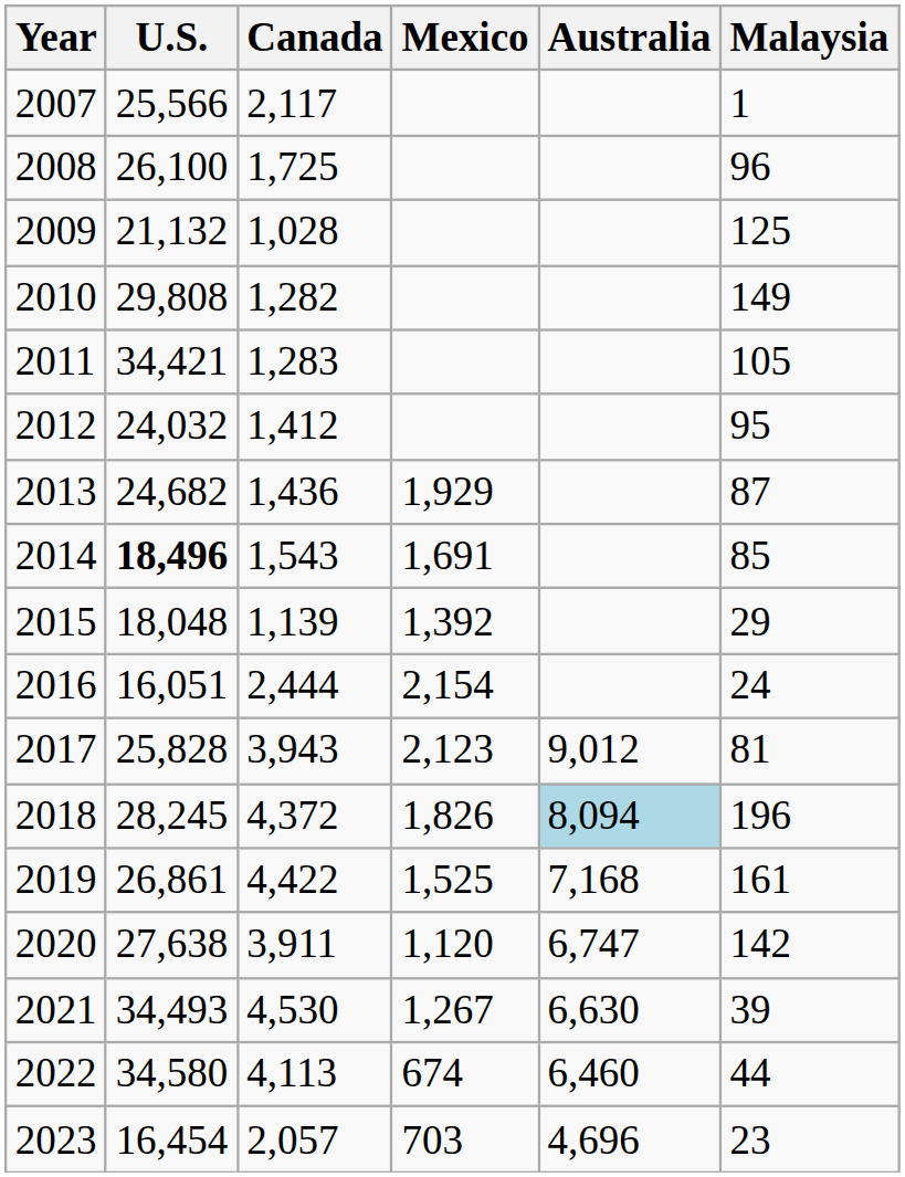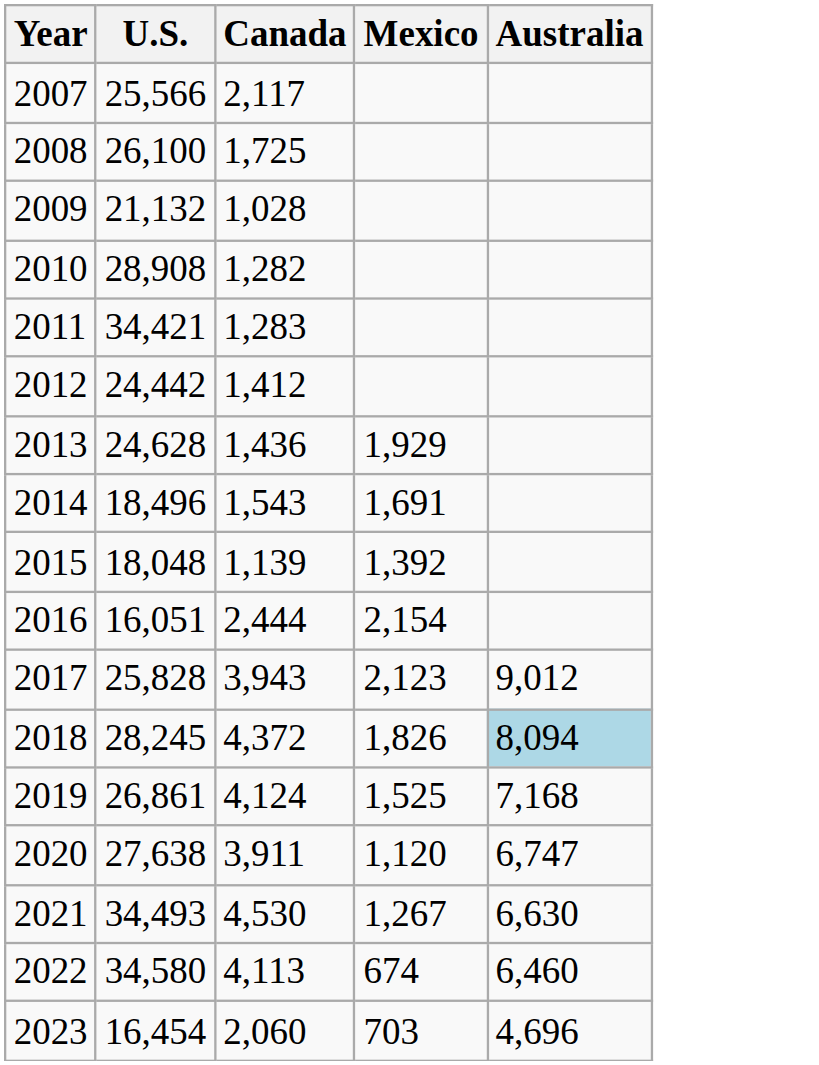 <table class="wikitable">
 <tr>
 <th>Year</th>
 <th>U.S.</th>
 <th>Canada</th>
 <th>Mexico</th>
 <th>Australia</th>
-<th>Malaysia</th>
 </tr>
 <tr>
 <td>2007</td>
 <td>25,566</td>
 <td>2,117</td>
 <td></td>
 <td></td>
-<td>1</td>
 </tr>
 <tr>
 <td>2008</td>
 <td>26,100</td>
 <td>1,725</td>
 <td></td>
 <td></td>
-<td>96</td>
 </tr>
 <tr>
 <td>2009</td>
 <td>21,132</td>
 <td>1,028</td>
 <td></td>
 <td></td>
-<td>125</td>
 </tr>
 <tr>
 <td>2010</td>
-<td>29,808</td>
+<td>28,908</td>
 <td>1,282</td>
 <td></td>
 <td></td>
-<td>149</td>
 </tr>
 <tr>
 <td>2011</td>
 <td>34,421</td>
 <td>1,283</td>
 <td></td>
 <td></td>
-<td>105</td>
 </tr>
 <tr>
 <td>2012</td>
-<td>24,032</td>
+<td>24,442</td>
 <td>1,412</td>
 <td></td>
 <td></td>
-<td>95</td>
 </tr>
 <tr>
 <td>2013</td>
-<td>24,682</td>
+<td>24,628</td>
 <td>1,436</td>
 <td>1,929</td>
 <td></td>
-<td>87</td>
 </tr>
 <tr>
 <td>2014</td>
-<td><strong>18,496</strong></td>
+<td>18,496</td>
 <td>1,543</td>
 <td>1,691</td>
 <td></td>
-<td>85</td>
 </tr>
 <tr>
 <td>2015</td>
 <td>18,048</td>
 <td>1,139</td>
 <td>1,392</td>
 <td></td>
-<td>29</td>
 </tr>
 <tr>
 <td>2016</td>
 <td>16,051</td>
 <td>2,444</td>
 <td>2,154</td>
 <td></td>
-<td>24</td>
 </tr>
 <tr>
 <td>2017</td>
 <td>25,828</td>
 <td>3,943</td>
 <td>2,123</td>
 <td>9,012</td>
-<td>81</td>
 </tr>
 <tr>
 <td>2018</td>
 <td>28,245</td>
 <td>4,372</td>
 <td>1,826</td>
 <td style="background: lightblue;">8,094</td>
-<td>196</td>
 </tr>
 <tr>
 <td>2019</td>
 <td>26,861</td>
-<td>4,422</td>
+<td>4,124</td>
 <td>1,525</td>
 <td>7,168</td>
-<td>161</td>
 </tr>
 <tr>
 <td>2020</td>
 <td>27,638</td>
 <td>3,911</td>
 <td>1,120</td>
 <td>6,747</td>
-<td>142</td>
 </tr>
 <tr>
 <td>2021</td>
 <td>34,493</td>
 <td>4,530</td>
 <td>1,267</td>
 <td>6,630</td>
-<td>39</td>
 </tr>
 <tr>
 <td>2022</td>
 <td>34,580</td>
 <td>4,113</td>
 <td>674</td>
 <td>6,460</td>
-<td>44</td>
 </tr>
 <tr>
 <td>2023</td>
 <td>16,454</td>
-<td>2,057</td>
+<td>2,060</td>
 <td>703</td>
 <td>4,696</td>
-<td>23</td>
 </tr>
 </table>
